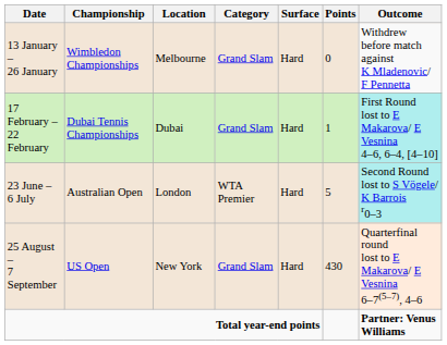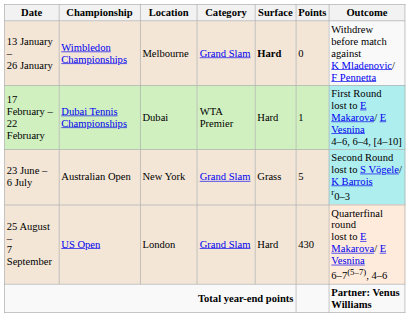 <table class="wikitable">
 <tr>
 <th width=120>Date</th>
 <th width=215>Championship</th>
 <th width=140>Location</th>
 <th width=190>Category</th>
 <th width=70>Surface</th>
 <th width=40>Points</th>
 <th width=285>Outcome</th>
 </tr>
 <tr style="background:#F3E6D7;">
 <td>13 January – <br>26 January</td>
 <td><a href='#'>Wimbledon Championships</a></td>
 <td>Melbourne</td>
 <td><a href='#'>Grand Slam</a></td>
-<td>Hard</td>
+<td><strong>Hard</strong></td>
 <td>0</td>
 <td style="background:#f9f9f9">Withdrew before match against <br> <a href='#'>K Mladenovic</a>/ <a href='#'>F Pennetta</a></td>
 </tr>
 <tr style="background:#d0f0c0;">
 <td>17 February – <br>22 February</td>
 <td><a href='#'>Dubai Tennis Championships</a></td>
 <td>Dubai</td>
-<td><a href='#'>Grand Slam</a></td>
+<td>WTA Premier</td>
 <td>Hard</td>
 <td>1</td>
 <td style="background:#afeeee;">First Round <br>lost to  <a href='#'>E Makarova</a>/ <a href='#'>E Vesnina</a> <br>4–6, 6–4, [4–10]</td>
 </tr>
 <tr style="background:#F3E6D7;">
 <td>23 June – <br>6 July</td>
 <td>Australian Open</td>
-<td>London</td>
-<td>WTA Premier</td>
-<td>Hard</td>
+<td>New York</td>
+<td><a href='#'>Grand Slam</a></td>
+<td>Grass</td>
 <td>5</td>
 <td style="background:#afeeee;">Second Round <br>lost to  <a href='#'>S Vögele</a>/ <a href='#'>K Barrois</a> <br><sup>r</sup>0–3</td>
 </tr>
 <tr style="background:#F3E6D7;">
 <td>25 August – <br>7 September</td>
 <td><a href='#'>US Open</a></td>
-<td>New York</td>
+<td>London</td>
 <td><a href='#'>Grand Slam</a></td>
 <td>Hard</td>
 <td>430</td>
 <td style="background:#ffebdc;">Quarterfinal round <br>lost to  <a href='#'>E Makarova</a>/ <a href='#'>E Vesnina</a> <br>6–7<sup>(5–7)</sup>, 4–6</td>
 </tr>
 <tr>
 <td colspan=5 align=right><strong>Total year-end points</strong></td>
 <td></td>
 <td><strong>Partner:  Venus Williams</strong></td>
 </tr>
 </table>
